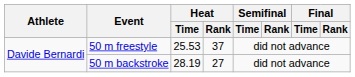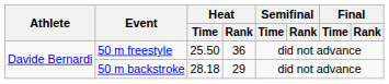 <table class=wikitable style="font-size:90%">
 <tr>
 <th rowspan=2>Athlete</th>
 <th rowspan=2>Event</th>
 <th colspan="2">Heat</th>
 <th colspan="2">Semifinal</th>
 <th colspan="2">Final</th>
 </tr>
 <tr style="font-size:95%">
 <th>Time</th>
 <th>Rank</th>
 <th>Time</th>
 <th>Rank</th>
 <th>Time</th>
 <th>Rank</th>
 </tr>
 <tr align=center>
 <td align=left rowspan=2><a href='#'>Davide Bernardi</a></td>
 <td align=left><a href='#'>50 m freestyle</a></td>
-<td>25.53</td>
-<td>37</td>
+<td>25.50</td>
+<td>36</td>
 <td colspan=4>did not advance</td>
 </tr>
 <tr align=center>
 <td align=left><a href='#'>50 m backstroke</a></td>
-<td>28.19</td>
-<td>27</td>
+<td>28.18</td>
+<td>29</td>
 <td colspan=4>did not advance</td>
 </tr>
 </table>
